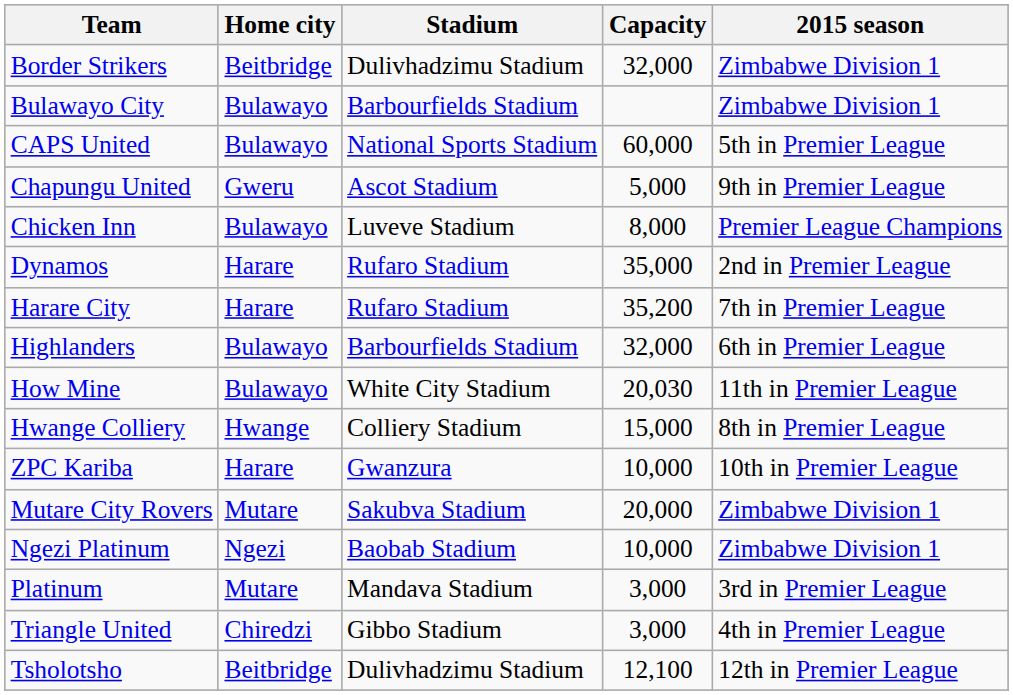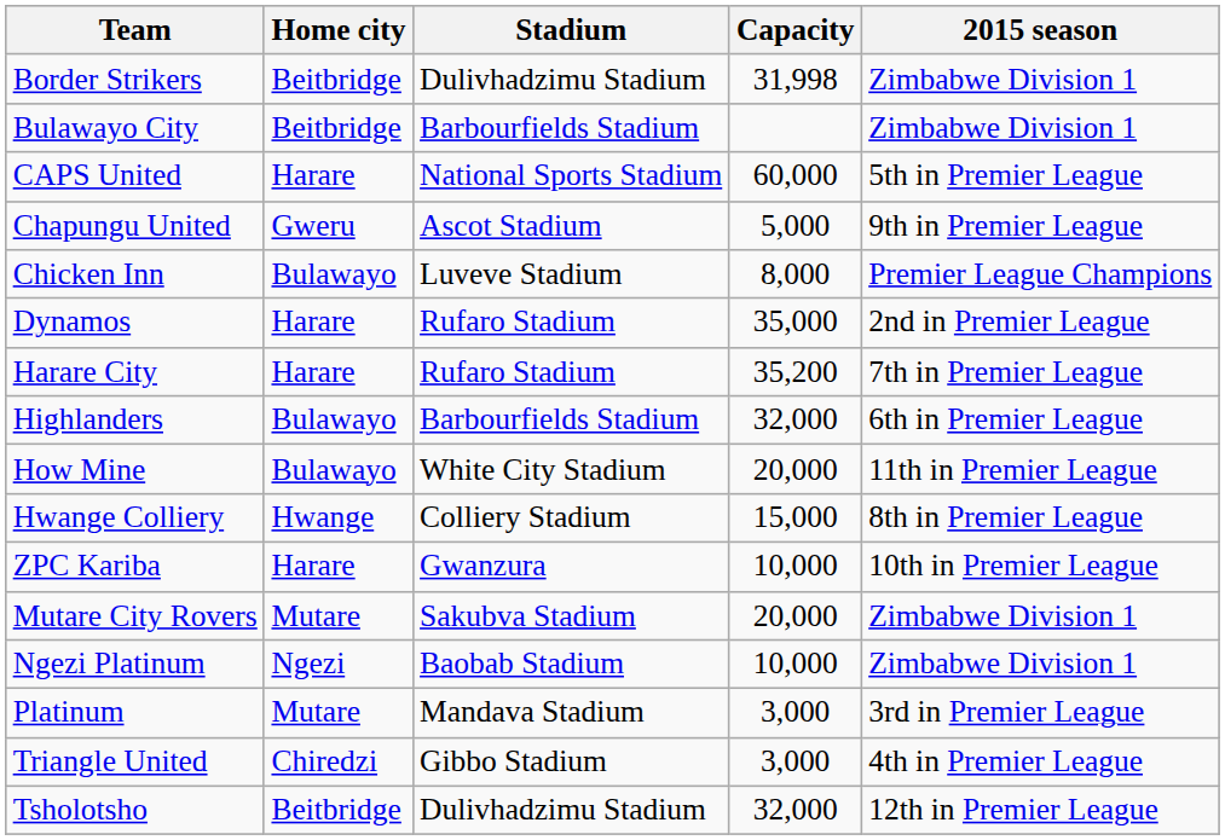 <table class="wikitable sortable">
 <tr>
 <th>Team</th>
 <th>Home city</th>
 <th>Stadium</th>
 <th>Capacity</th>
 <th>2015 season</th>
 </tr>
 <tr>
 <td><a href='#'>Border Strikers</a></td>
 <td><a href='#'>Beitbridge</a></td>
 <td>Dulivhadzimu Stadium</td>
-<td align="center">32,000</td>
+<td align="center">31,998</td>
 <td><a href='#'>Zimbabwe Division 1</a></td>
 </tr>
 <tr>
 <td><a href='#'>Bulawayo City</a></td>
-<td><a href='#'>Bulawayo</a></td>
+<td><a href='#'>Beitbridge</a></td>
 <td><a href='#'>Barbourfields Stadium</a></td>
 <td align="center"></td>
 <td><a href='#'>Zimbabwe Division 1</a></td>
 </tr>
 <tr>
 <td><a href='#'>CAPS United</a></td>
-<td><a href='#'>Bulawayo</a></td>
+<td><a href='#'>Harare</a></td>
 <td><a href='#'>National Sports Stadium</a></td>
 <td align="center">60,000</td>
 <td>5th in <a href='#'>Premier League</a></td>
 </tr>
 <tr>
 <td><a href='#'>Chapungu United</a></td>
 <td><a href='#'>Gweru</a></td>
 <td><a href='#'>Ascot Stadium</a></td>
 <td align="center">5,000</td>
 <td>9th in <a href='#'>Premier League</a></td>
 </tr>
 <tr>
 <td><a href='#'>Chicken Inn</a></td>
 <td><a href='#'>Bulawayo</a></td>
 <td>Luveve Stadium</td>
 <td align="center">8,000</td>
 <td><a href='#'>Premier League Champions</a></td>
 </tr>
 <tr>
 <td><a href='#'>Dynamos</a></td>
 <td><a href='#'>Harare</a></td>
 <td><a href='#'>Rufaro Stadium</a></td>
 <td align="center">35,000</td>
 <td>2nd in <a href='#'>Premier League</a></td>
 </tr>
 <tr>
 <td><a href='#'>Harare City</a></td>
 <td><a href='#'>Harare</a></td>
 <td><a href='#'>Rufaro Stadium</a></td>
 <td align="center">35,200</td>
 <td>7th in <a href='#'>Premier League</a></td>
 </tr>
 <tr>
 <td><a href='#'>Highlanders</a></td>
 <td><a href='#'>Bulawayo</a></td>
 <td><a href='#'>Barbourfields Stadium</a></td>
 <td align="center">32,000</td>
 <td>6th in <a href='#'>Premier League</a></td>
 </tr>
 <tr>
 <td><a href='#'>How Mine</a></td>
 <td><a href='#'>Bulawayo</a></td>
 <td>White City Stadium</td>
-<td align="center">20,030</td>
+<td align="center">20,000</td>
 <td>11th in <a href='#'>Premier League</a></td>
 </tr>
 <tr>
 <td><a href='#'>Hwange Colliery</a></td>
 <td><a href='#'>Hwange</a></td>
 <td>Colliery Stadium</td>
 <td align="center">15,000</td>
 <td>8th in <a href='#'>Premier League</a></td>
 </tr>
 <tr>
 <td><a href='#'>ZPC Kariba</a></td>
 <td><a href='#'>Harare</a></td>
 <td><a href='#'>Gwanzura</a></td>
 <td align="center">10,000</td>
 <td>10th in <a href='#'>Premier League</a></td>
 </tr>
 <tr>
 <td><a href='#'>Mutare City Rovers</a></td>
 <td><a href='#'>Mutare</a></td>
 <td><a href='#'>Sakubva Stadium</a></td>
 <td align="center">20,000</td>
 <td><a href='#'>Zimbabwe Division 1</a></td>
 </tr>
 <tr>
 <td><a href='#'>Ngezi Platinum</a></td>
 <td><a href='#'>Ngezi</a></td>
 <td><a href='#'>Baobab Stadium</a></td>
 <td align="center">10,000</td>
 <td><a href='#'>Zimbabwe Division 1</a></td>
 </tr>
 <tr>
 <td><a href='#'>Platinum</a></td>
 <td><a href='#'>Mutare</a></td>
 <td>Mandava Stadium</td>
 <td align="center">3,000</td>
 <td>3rd in <a href='#'>Premier League</a></td>
 </tr>
 <tr>
 <td><a href='#'>Triangle United</a></td>
 <td><a href='#'>Chiredzi</a></td>
 <td>Gibbo Stadium</td>
 <td align="center">3,000</td>
 <td>4th in <a href='#'>Premier League</a></td>
 </tr>
 <tr>
 <td><a href='#'>Tsholotsho</a></td>
 <td><a href='#'>Beitbridge</a></td>
 <td>Dulivhadzimu Stadium</td>
-<td align="center">12,100</td>
+<td align="center">32,000</td>
 <td>12th in <a href='#'>Premier League</a></td>
 </tr>
 </table>
